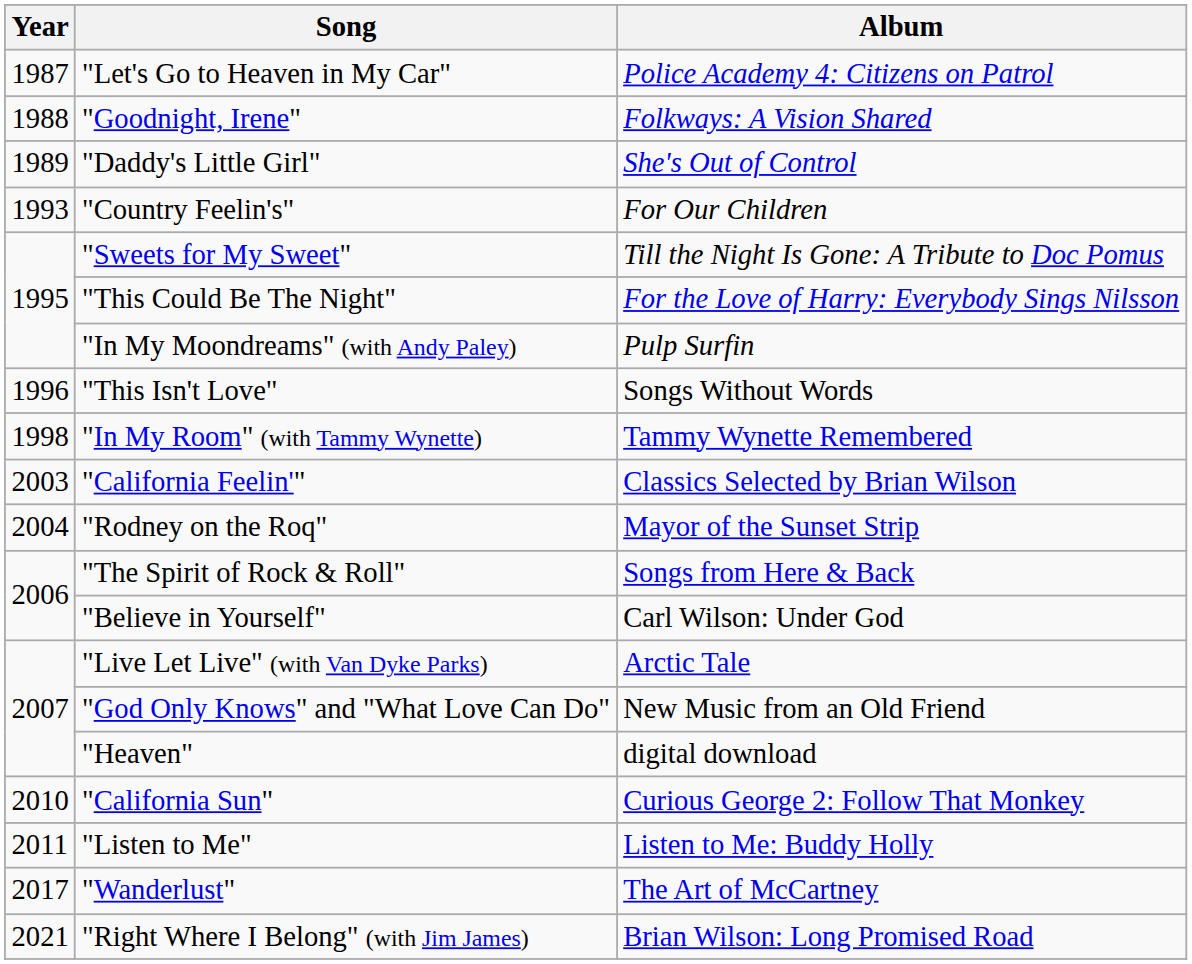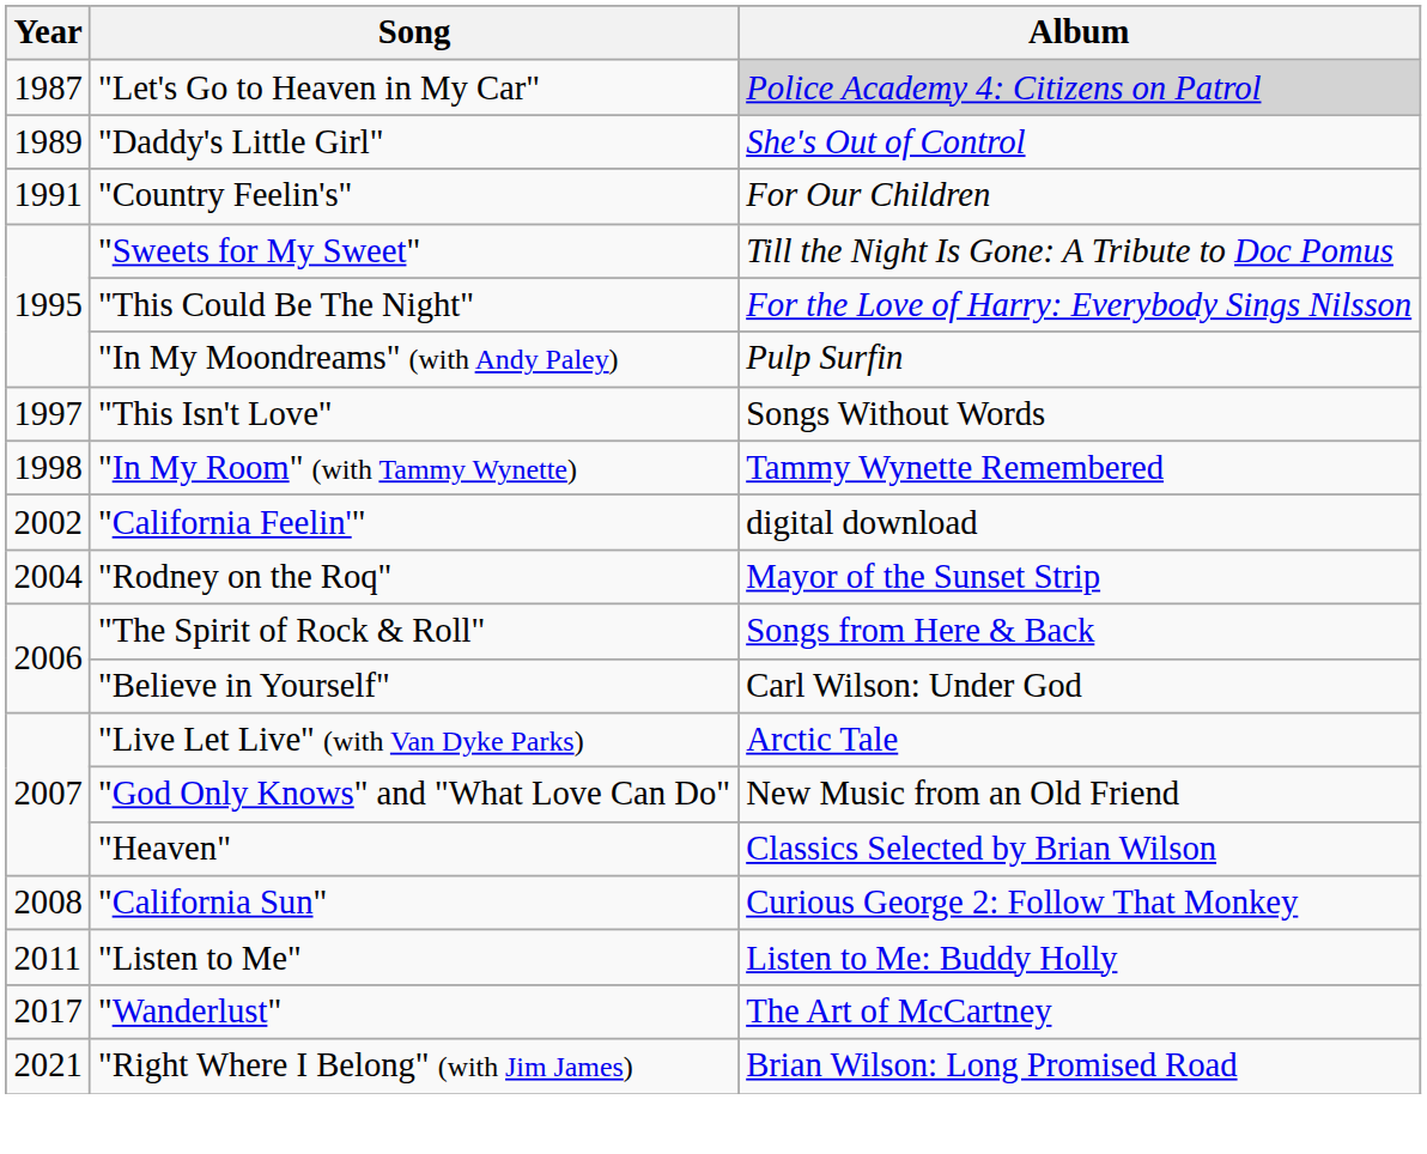 <table class="wikitable">
 <tr>
 <th scope="col">Year</th>
 <th scope="col">Song</th>
 <th scope="col">Album</th>
 </tr>
 <tr>
 <td>1987</td>
 <td>"Let's Go to Heaven in My Car"</td>
-<td><em><a href='#'>Police Academy 4: Citizens on Patrol</a></em></td>
-</tr>
-<tr>
-<td>1988</td>
-<td>"<a href='#'>Goodnight, Irene</a>"</td>
-<td><em><a href='#'>Folkways: A Vision Shared</a></em></td>
+<td style="background: lightgrey;"><em><a href='#'>Police Academy 4: Citizens on Patrol</a></em></td>
 </tr>
 <tr>
 <td>1989</td>
 <td>"Daddy's Little Girl"</td>
 <td><em><a href='#'>She's Out of Control</a></em></td>
 </tr>
 <tr>
-<td>1993</td>
+<td>1991</td>
 <td>"Country Feelin's"</td>
 <td><em>For Our Children</em></td>
 </tr>
 <tr>
 <td rowspan="3">1995</td>
 <td>"<a href='#'>Sweets for My Sweet</a>"</td>
 <td><em>Till the Night Is Gone: A Tribute to <a href='#'>Doc Pomus</a></em></td>
 </tr>
 <tr>
 <td>"This Could Be The Night"</td>
 <td><em><a href='#'>For the Love of Harry: Everybody Sings Nilsson</a></em></td>
 </tr>
 <tr>
 <td>"In My Moondreams" <small>(with <a href='#'>Andy Paley</a>)</small></td>
 <td><em>Pulp Surfin<strong></td>
 </tr>
 <tr>
-<td>1996</td>
+<td>1997</td>
 <td>"This Isn't Love"</td>
 <td></em>Songs Without Words<em></td>
 </tr>
 <tr>
 <td>1998</td>
 <td>"<a href='#'>In My Room</a>" <small>(with <a href='#'>Tammy Wynette</a>)</small></td>
 <td></em><a href='#'>Tammy Wynette Remembered</a><em></td>
 </tr>
 <tr>
-<td>2003</td>
+<td>2002</td>
 <td>"<a href='#'>California Feelin'</a>"</td>
-<td></em><a href='#'>Classics Selected by Brian Wilson</a><em></td>
+<td>digital download</td>
 </tr>
 <tr>
 <td>2004</td>
 <td>"Rodney on the Roq"</td>
 <td></em><a href='#'>Mayor of the Sunset Strip</a><em></td>
 </tr>
 <tr>
 <td rowspan="2">2006</td>
 <td>"The Spirit of Rock & Roll"</td>
 <td></em><a href='#'>Songs from Here & Back</a><em></td>
 </tr>
 <tr>
 <td>"Believe in Yourself"</td>
 <td></em>Carl Wilson: Under God<em></td>
 </tr>
 <tr>
 <td rowspan="3">2007</td>
 <td>"Live Let Live" <small>(with <a href='#'>Van Dyke Parks</a>)</small></td>
 <td></em><a href='#'>Arctic Tale</a><em></td>
 </tr>
 <tr>
 <td>"<a href='#'>God Only Knows</a>" and "What Love Can Do"</td>
 <td></em>New Music from an Old Friend<em></td>
 </tr>
 <tr>
 <td>"Heaven"</td>
-<td>digital download</td>
+<td></em><a href='#'>Classics Selected by Brian Wilson</a><em></td>
 </tr>
 <tr>
-<td>2010</td>
+<td>2008</td>
 <td>"<a href='#'>California Sun</a>"</td>
 <td></em><a href='#'>Curious George 2: Follow That Monkey</a><em></td>
 </tr>
 <tr>
 <td>2011</td>
 <td>"Listen to Me"</td>
 <td></em><a href='#'>Listen to Me: Buddy Holly</a><em></td>
 </tr>
 <tr>
 <td>2017</td>
 <td>"<a href='#'>Wanderlust</a>"</td>
 <td></em><a href='#'>The Art of McCartney</a><em></td>
 </tr>
 <tr>
 <td>2021</td>
 <td>"Right Where I Belong" <small>(with <a href='#'>Jim James</a>)</small></td>
 <td></em><a href='#'>Brian Wilson: Long Promised Road</a><em></td>
 </tr>
 </table>
